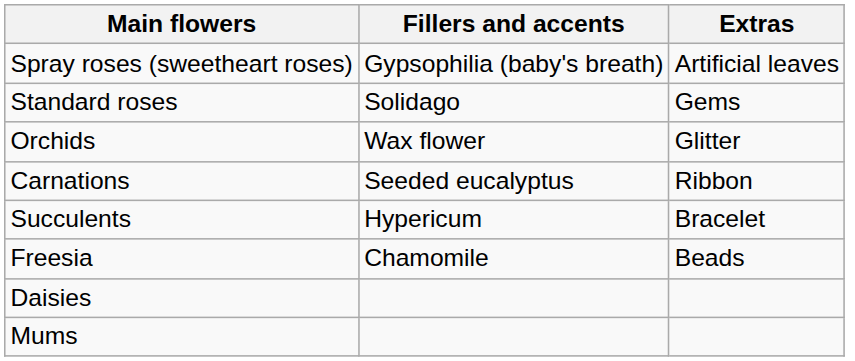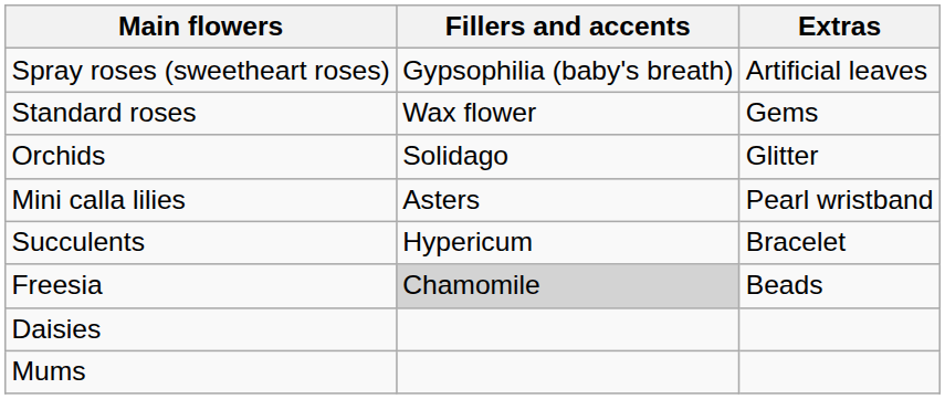 <table class="wikitable">
 <tr>
 <th>Main flowers</th>
 <th>Fillers and accents</th>
 <th>Extras</th>
 </tr>
 <tr>
 <td>Spray roses (sweetheart roses)</td>
 <td>Gypsophilia (baby's breath)</td>
 <td>Artificial leaves</td>
 </tr>
 <tr>
 <td>Standard roses</td>
-<td>Solidago</td>
+<td>Wax flower</td>
 <td>Gems</td>
 </tr>
 <tr>
 <td>Orchids</td>
-<td>Wax flower</td>
+<td>Solidago</td>
 <td>Glitter</td>
 </tr>
 <tr>
-<td>Carnations</td>
-<td>Seeded eucalyptus</td>
-<td>Ribbon</td>
+<td>Mini calla lilies</td>
+<td>Asters</td>
+<td>Pearl wristband</td>
 </tr>
 <tr>
 <td>Succulents</td>
 <td>Hypericum</td>
 <td>Bracelet</td>
 </tr>
 <tr>
 <td>Freesia</td>
-<td>Chamomile</td>
+<td style="background: lightgrey;">Chamomile</td>
 <td>Beads</td>
 </tr>
 <tr>
 <td>Daisies</td>
 <td></td>
 <td></td>
 </tr>
 <tr>
 <td>Mums</td>
 <td></td>
 <td></td>
 </tr>
 </table>
